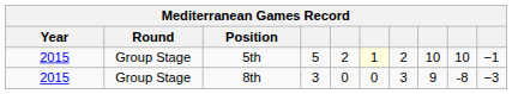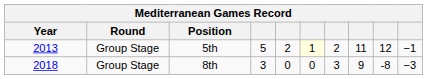 <table class="wikitable" style="text-align: center; font-size: 90%;">
 <tr>
 <th colspan=10>Mediterranean Games Record</th>
 </tr>
 <tr>
 <th width=100>Year</th>
 <th width=100>Round</th>
 <th width=100>Position</th>
 <th width=25></th>
 <th width=25></th>
 <th width=25></th>
 <th width=25></th>
 <th width=25></th>
 <th width=25></th>
 <th width=25></th>
 </tr>
 <tr>
-<td> <a href='#'>2015</a></td>
+<td> <a href='#'>2013</a></td>
 <td>Group Stage</td>
 <td>5th</td>
 <td>5</td>
 <td>2</td>
 <td style="background: lightyellow;">1</td>
 <td>2</td>
-<td>10</td>
-<td>10</td>
+<td>11</td>
+<td>12</td>
 <td>−1</td>
 </tr>
 <tr>
-<td> <a href='#'>2015</a></td>
+<td> <a href='#'>2018</a></td>
 <td>Group Stage</td>
 <td>8th</td>
 <td>3</td>
 <td>0</td>
 <td>0</td>
 <td>3</td>
 <td>9</td>
 <td>-8</td>
 <td>−3</td>
 </tr>
 </table>
